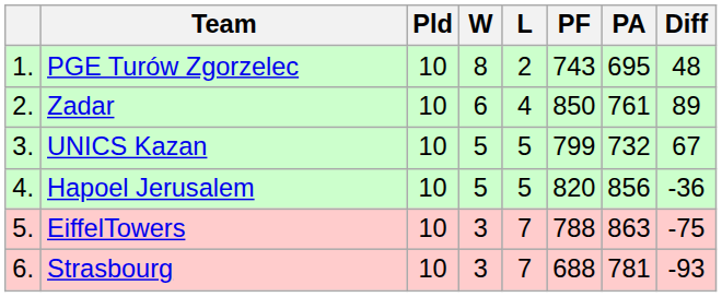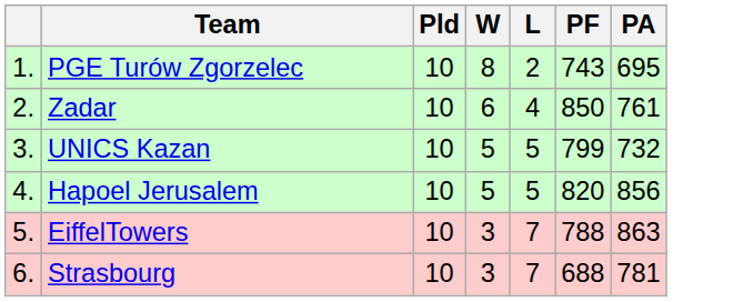 <table class=wikitable style="text-align:center">
 <tr>
 <th width=15></th>
 <th width=220>Team</th>
 <th width=20>Pld</th>
 <th width=20>W</th>
 <th width=20>L</th>
 <th width=20>PF</th>
 <th width=20>PA</th>
-<th width=30>Diff</th>
 </tr>
 <tr style="background: #ccffcc;">
 <td>1.</td>
 <td align=left> <a href='#'>PGE Turów Zgorzelec</a></td>
 <td>10</td>
 <td>8</td>
 <td>2</td>
 <td>743</td>
 <td>695</td>
-<td>48</td>
 </tr>
 <tr style="background: #ccffcc;">
 <td>2.</td>
 <td align=left> <a href='#'>Zadar</a></td>
 <td>10</td>
 <td>6</td>
 <td>4</td>
 <td>850</td>
 <td>761</td>
-<td>89</td>
 </tr>
 <tr style="background: #ccffcc;">
 <td>3.</td>
 <td align=left> <a href='#'>UNICS Kazan</a></td>
 <td>10</td>
 <td>5</td>
 <td>5</td>
 <td>799</td>
 <td>732</td>
-<td>67</td>
 </tr>
 <tr style="background: #ccffcc;">
 <td>4.</td>
 <td align=left> <a href='#'>Hapoel Jerusalem</a></td>
 <td>10</td>
 <td>5</td>
 <td>5</td>
 <td>820</td>
 <td>856</td>
-<td>-36</td>
 </tr>
 <tr style="background: #ffcccc;">
 <td>5.</td>
 <td align=left> <a href='#'>EiffelTowers</a></td>
 <td>10</td>
 <td>3</td>
 <td>7</td>
 <td>788</td>
 <td>863</td>
-<td>-75</td>
 </tr>
 <tr style="background: #ffcccc;">
 <td>6.</td>
 <td align=left> <a href='#'>Strasbourg</a></td>
 <td>10</td>
 <td>3</td>
 <td>7</td>
 <td>688</td>
 <td>781</td>
-<td>-93</td>
 </tr>
 </table>
